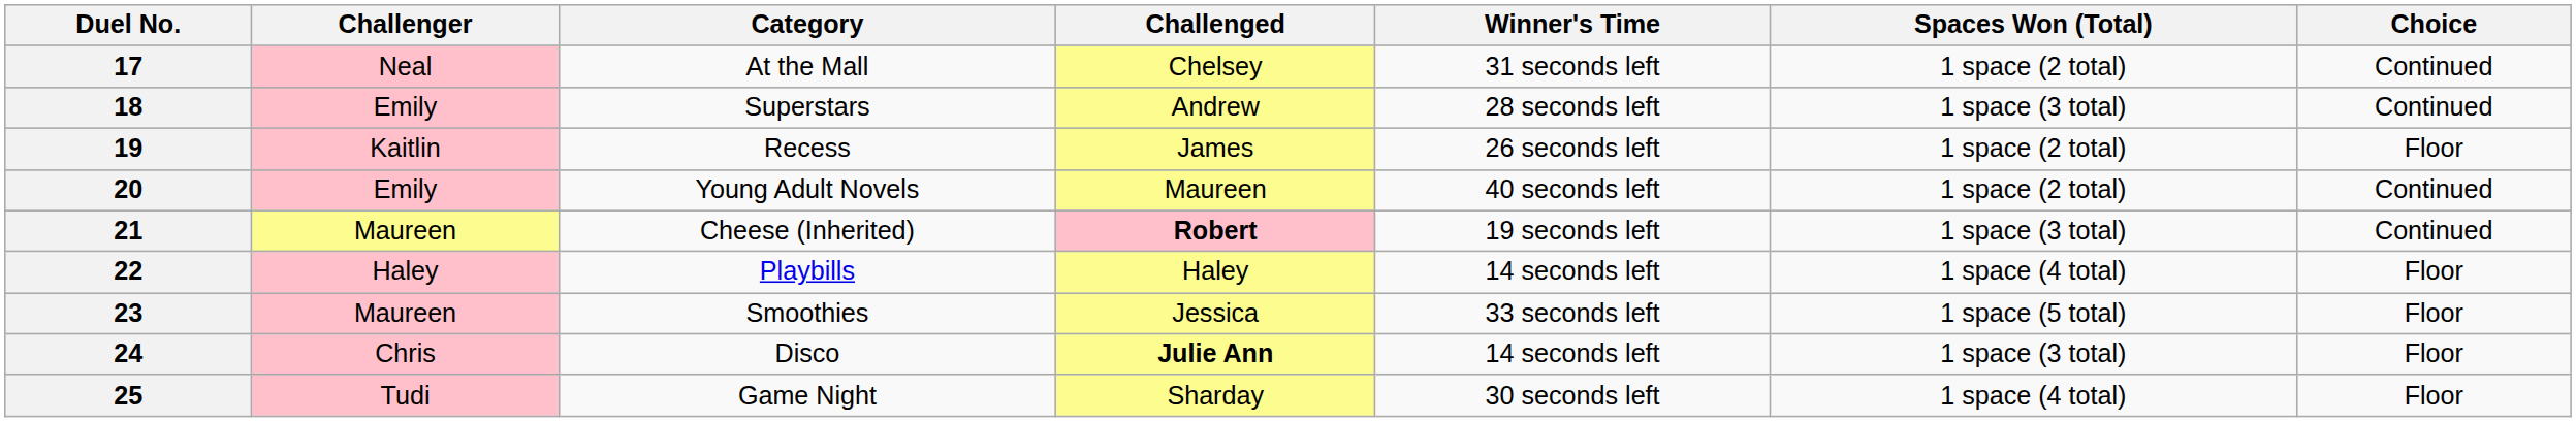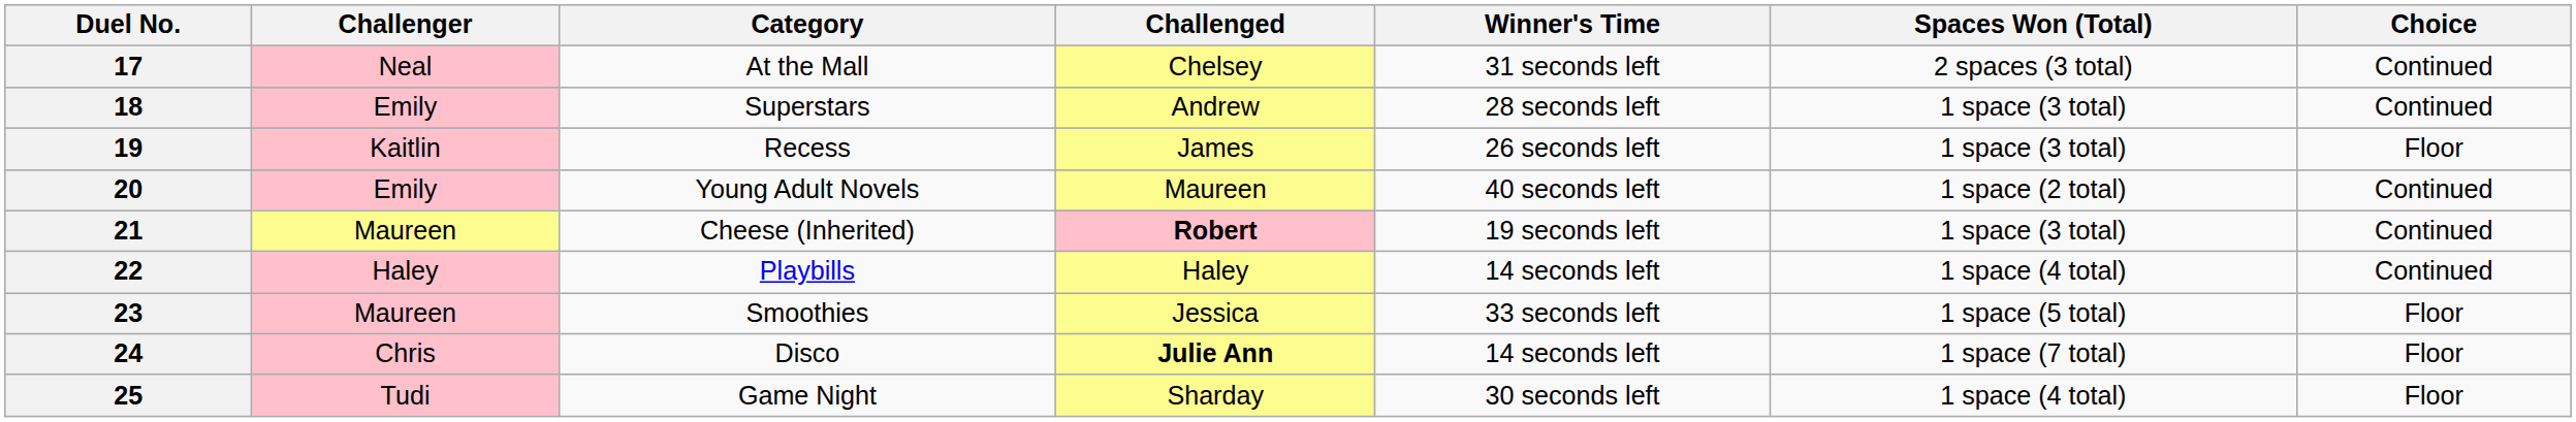 <table class="wikitable sortable mw-collapsible mw-collapsed" style="text-align:center; width:100%">
 <tr>
 <th scope="col">Duel No.</th>
 <th scope="col">Challenger</th>
 <th scope="col">Category</th>
 <th scope="col">Challenged</th>
 <th scope="col">Winner's Time</th>
 <th scope="col">Spaces Won (Total)</th>
 <th scope="col">Choice</th>
 </tr>
 <tr>
 <th>17</th>
 <td style="background:pink;">Neal</td>
 <td>At the Mall</td>
 <td style="background:#fdfc8f;">Chelsey</td>
 <td>31 seconds left</td>
-<td>1 space (2 total)</td>
+<td>2 spaces (3 total)</td>
 <td>Continued</td>
 </tr>
 <tr>
 <th>18</th>
 <td style="background:pink;">Emily</td>
 <td>Superstars</td>
 <td style="background:#fdfc8f;">Andrew</td>
 <td>28 seconds left</td>
 <td>1 space (3 total)</td>
 <td>Continued</td>
 </tr>
 <tr>
 <th>19</th>
 <td style="background:pink;">Kaitlin</td>
 <td>Recess</td>
 <td style="background:#fdfc8f;">James</td>
 <td>26 seconds left</td>
-<td>1 space (2 total)</td>
+<td>1 space (3 total)</td>
 <td>Floor</td>
 </tr>
 <tr>
 <th>20</th>
 <td style="background:pink;">Emily</td>
 <td>Young Adult Novels</td>
 <td style="background:#fdfc8f;">Maureen</td>
 <td>40 seconds left</td>
 <td>1 space (2 total)</td>
 <td>Continued</td>
 </tr>
 <tr>
 <th>21</th>
 <td style="background:#fdfc8f;">Maureen</td>
 <td>Cheese (Inherited)</td>
 <td style="background:pink;"><strong>Robert</strong></td>
 <td>19 seconds left</td>
 <td>1 space (3 total)</td>
 <td>Continued</td>
 </tr>
 <tr>
 <th>22</th>
 <td style="background:pink;">Haley</td>
 <td><a href='#'>Playbills</a></td>
 <td style="background:#fdfc8f;">Haley</td>
 <td>14 seconds left</td>
 <td>1 space (4 total)</td>
-<td>Floor</td>
+<td>Continued</td>
 </tr>
 <tr>
 <th>23</th>
 <td style="background:pink;">Maureen</td>
 <td>Smoothies</td>
 <td style="background:#fdfc8f;">Jessica</td>
 <td>33 seconds left</td>
 <td>1 space (5 total)</td>
 <td>Floor</td>
 </tr>
 <tr>
 <th>24</th>
 <td style="background:pink;">Chris</td>
 <td>Disco</td>
 <td style="background:#fdfc8f;"><strong>Julie Ann</strong></td>
 <td>14 seconds left</td>
-<td>1 space (3 total)</td>
+<td>1 space (7 total)</td>
 <td>Floor</td>
 </tr>
 <tr>
 <th>25</th>
 <td style="background:pink;">Tudi</td>
 <td>Game Night</td>
 <td style="background:#fdfc8f;">Sharday</td>
 <td>30 seconds left</td>
 <td>1 space (4 total)</td>
 <td>Floor</td>
 </tr>
 </table>
